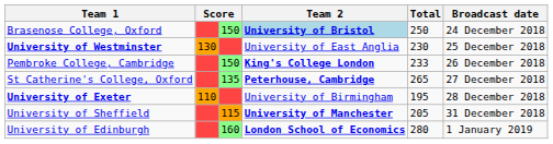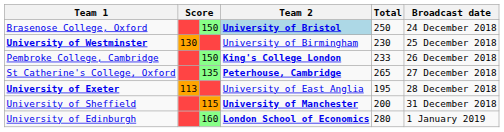 <table class="wikitable">
 <tr>
 <th>Team 1</th>
 <th colspan=2>Score</th>
 <th>Team 2</th>
 <th>Total</th>
 <th>Broadcast date</th>
 </tr>
 <tr>
 <td><a href='#'>Brasenose College, Oxford</a></td>
 <td style="background:#f44;"></td>
 <td style="background:#88ff88">150</td>
 <td style="background: lightblue;"><strong><a href='#'>University of Bristol</a></strong></td>
 <td>250</td>
 <td>24 December 2018</td>
 </tr>
 <tr>
 <td><strong><a href='#'>University of Westminster</a></strong></td>
 <td style="background:orange;">130</td>
 <td style="background:#f44;"></td>
-<td><a href='#'>University of East Anglia</a></td>
+<td><a href='#'>University of Birmingham</a></td>
 <td>230</td>
 <td>25 December 2018</td>
 </tr>
 <tr>
 <td><a href='#'>Pembroke College, Cambridge</a></td>
 <td style="background:#f44;"></td>
 <td style="background:#88ff88">150</td>
 <td><strong><a href='#'>King's College London</a></strong></td>
 <td>233</td>
 <td>26 December 2018</td>
 </tr>
 <tr>
 <td><a href='#'>St Catherine's College, Oxford</a></td>
 <td style="background:#f44;"></td>
 <td style="background:#88ff88">135</td>
 <td><strong><a href='#'>Peterhouse, Cambridge</a></strong></td>
 <td>265</td>
 <td>27 December 2018</td>
 </tr>
 <tr>
 <td><strong><a href='#'>University of Exeter</a></strong></td>
-<td style="background:orange">110</td>
+<td style="background:orange">113</td>
 <td style="background:#f44;"></td>
-<td><a href='#'>University of Birmingham</a></td>
+<td><a href='#'>University of East Anglia</a></td>
 <td>195</td>
 <td>28 December 2018</td>
 </tr>
 <tr>
 <td><a href='#'>University of Sheffield</a></td>
 <td style="background:#f44;"></td>
 <td style="background:orange">115</td>
 <td><strong><a href='#'>University of Manchester</a></strong></td>
-<td>205</td>
+<td>200</td>
 <td>31 December 2018</td>
 </tr>
 <tr>
 <td><a href='#'>University of Edinburgh</a></td>
 <td style="background:#f44;"></td>
 <td style="background:#88ff88">160</td>
 <td><strong><a href='#'>London School of Economics</a></strong></td>
 <td>280</td>
 <td>1 January 2019</td>
 </tr>
 </table>
